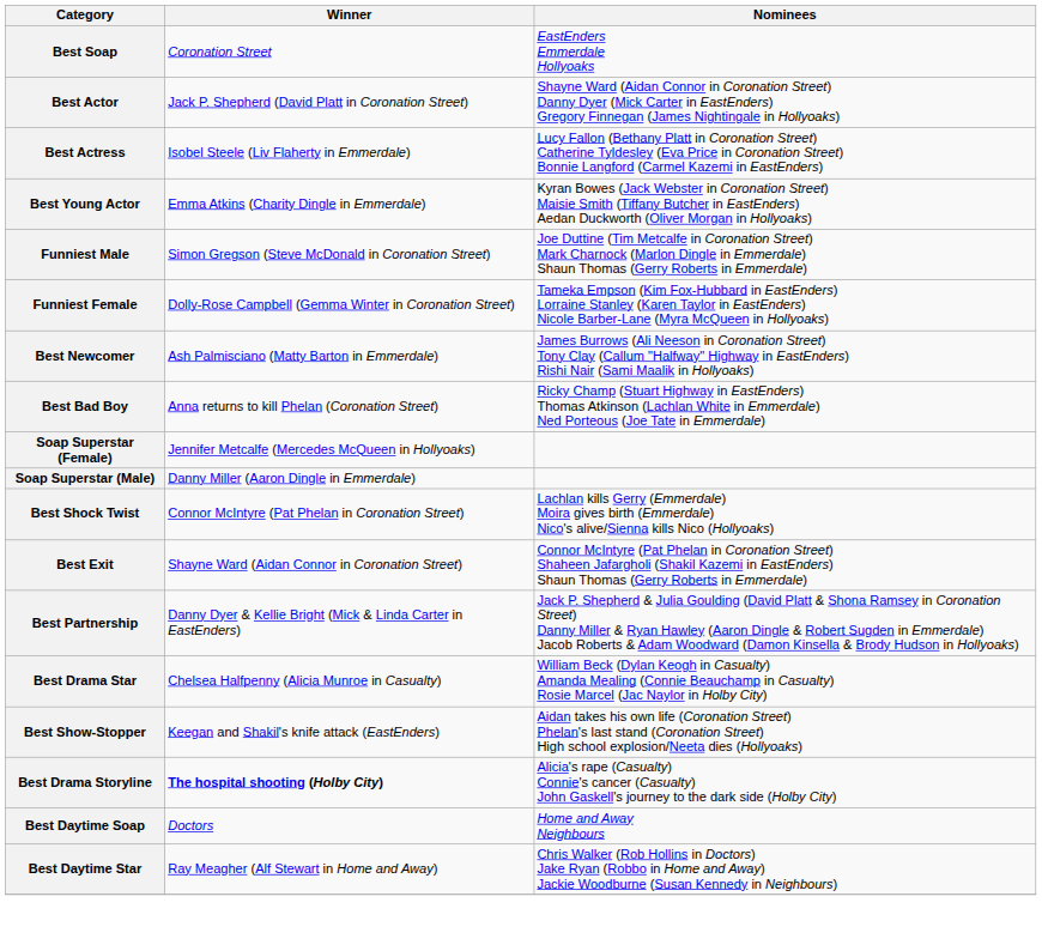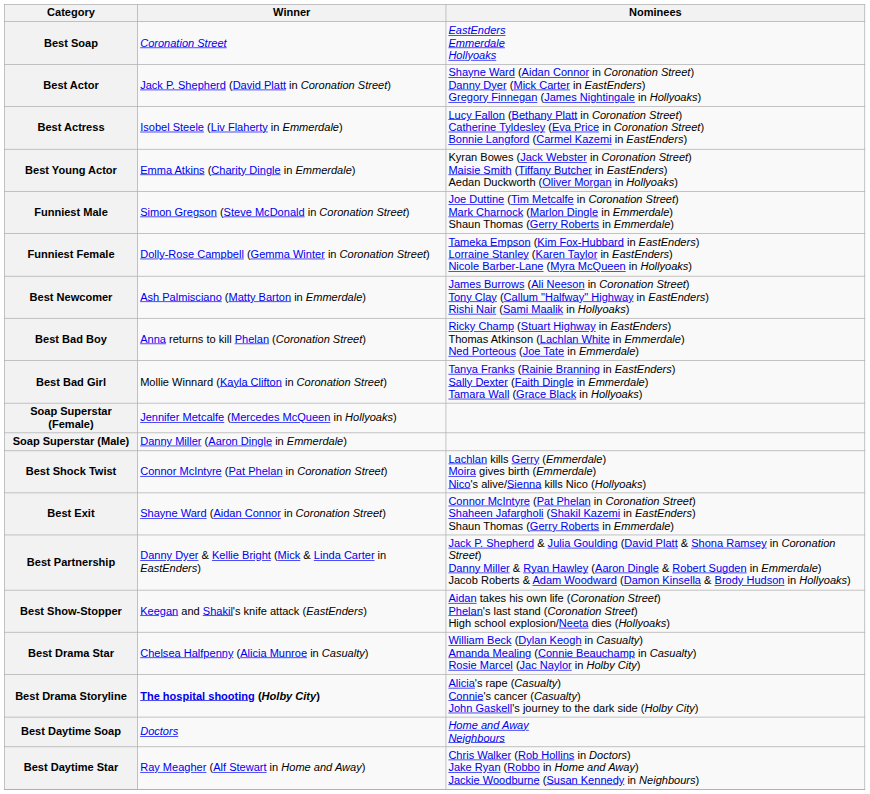 <table class="wikitable" style="font-size: 100%;">
 <tr>
 <th>Category</th>
 <th>Winner</th>
 <th>Nominees</th>
 </tr>
 <tr>
 <th>Best Soap</th>
 <td><em><a href='#'>Coronation Street</a></em></td>
 <td><em><a href='#'>EastEnders</a></em><br><em><a href='#'>Emmerdale</a></em><br><em><a href='#'>Hollyoaks</a></em></td>
 </tr>
 <tr>
 <th>Best Actor</th>
 <td><a href='#'>Jack P. Shepherd</a> (<a href='#'>David Platt</a> in <em>Coronation Street</em>)</td>
 <td><a href='#'>Shayne Ward</a> (<a href='#'>Aidan Connor</a> in <em>Coronation Street</em>)<br><a href='#'>Danny Dyer</a> (<a href='#'>Mick Carter</a> in <em>EastEnders</em>)<br><a href='#'>Gregory Finnegan</a> (<a href='#'>James Nightingale</a> in <em>Hollyoaks</em>)</td>
 </tr>
 <tr>
 <th>Best Actress</th>
 <td><a href='#'>Isobel Steele</a> (<a href='#'>Liv Flaherty</a> in <em>Emmerdale</em>)</td>
 <td><a href='#'>Lucy Fallon</a> (<a href='#'>Bethany Platt</a> in <em>Coronation Street</em>)<br><a href='#'>Catherine Tyldesley</a> (<a href='#'>Eva Price</a> in <em>Coronation Street</em>)<br><a href='#'>Bonnie Langford</a> (<a href='#'>Carmel Kazemi</a> in <em>EastEnders</em>)</td>
 </tr>
 <tr>
 <th>Best Young Actor</th>
 <td><a href='#'>Emma Atkins</a> (<a href='#'>Charity Dingle</a> in <em>Emmerdale</em>)</td>
 <td>Kyran Bowes (<a href='#'>Jack Webster</a> in <em>Coronation Street</em>)<br><a href='#'>Maisie Smith</a> (<a href='#'>Tiffany Butcher</a> in <em>EastEnders</em>)<br>Aedan Duckworth (<a href='#'>Oliver Morgan</a> in <em>Hollyoaks</em>)</td>
 </tr>
 <tr>
 <th>Funniest Male</th>
 <td><a href='#'>Simon Gregson</a> (<a href='#'>Steve McDonald</a> in <em>Coronation Street</em>)</td>
 <td><a href='#'>Joe Duttine</a> (<a href='#'>Tim Metcalfe</a> in <em>Coronation Street</em>)<br><a href='#'>Mark Charnock</a> (<a href='#'>Marlon Dingle</a> in <em>Emmerdale</em>)<br>Shaun Thomas (<a href='#'>Gerry Roberts</a> in <em>Emmerdale</em>)</td>
 </tr>
 <tr>
 <th>Funniest Female</th>
 <td><a href='#'>Dolly-Rose Campbell</a> (<a href='#'>Gemma Winter</a> in <em>Coronation Street</em>)</td>
 <td><a href='#'>Tameka Empson</a> (<a href='#'>Kim Fox-Hubbard</a> in <em>EastEnders</em>)<br><a href='#'>Lorraine Stanley</a> (<a href='#'>Karen Taylor</a> in <em>EastEnders</em>)<br><a href='#'>Nicole Barber-Lane</a> (<a href='#'>Myra McQueen</a> in <em>Hollyoaks</em>)</td>
 </tr>
 <tr>
 <th>Best Newcomer</th>
 <td><a href='#'>Ash Palmisciano</a> (<a href='#'>Matty Barton</a> in <em>Emmerdale</em>)</td>
 <td><a href='#'>James Burrows</a> (<a href='#'>Ali Neeson</a> in <em>Coronation Street</em>)<br><a href='#'>Tony Clay</a> (<a href='#'>Callum "Halfway" Highway</a> in <em>EastEnders</em>)<br><a href='#'>Rishi Nair</a> (<a href='#'>Sami Maalik</a> in <em>Hollyoaks</em>)</td>
 </tr>
 <tr>
 <th>Best Bad Boy</th>
 <td><a href='#'>Anna</a> returns to kill <a href='#'>Phelan</a> (<em>Coronation Street</em>)</td>
 <td><a href='#'>Ricky Champ</a> (<a href='#'>Stuart Highway</a> in <em>EastEnders</em>)<br>Thomas Atkinson (<a href='#'>Lachlan White</a> in <em>Emmerdale</em>)<br><a href='#'>Ned Porteous</a> (<a href='#'>Joe Tate</a> in <em>Emmerdale</em>)</td>
 </tr>
 <tr>
+<th>Best Bad Girl</th>
+<td>Mollie Winnard (<a href='#'>Kayla Clifton</a> in <em>Coronation Street</em>)</td>
+<td><a href='#'>Tanya Franks</a> (<a href='#'>Rainie Branning</a> in <em>EastEnders</em>)<br><a href='#'>Sally Dexter</a> (<a href='#'>Faith Dingle</a> in <em>Emmerdale</em>)<br><a href='#'>Tamara Wall</a> (<a href='#'>Grace Black</a> in <em>Hollyoaks</em>)</td>
+</tr>
+<tr>
 <th>Soap Superstar (Female)</th>
 <td><a href='#'>Jennifer Metcalfe</a> (<a href='#'>Mercedes McQueen</a> in <em>Hollyoaks</em>)</td>
 <td></td>
 </tr>
 <tr>
 <th>Soap Superstar (Male)</th>
 <td><a href='#'>Danny Miller</a> (<a href='#'>Aaron Dingle</a> in <em>Emmerdale</em>)</td>
 <td></td>
 </tr>
 <tr>
 <th>Best Shock Twist</th>
 <td><a href='#'>Connor McIntyre</a> (<a href='#'>Pat Phelan</a> in <em>Coronation Street</em>)</td>
 <td><a href='#'>Lachlan</a> kills <a href='#'>Gerry</a> (<em>Emmerdale</em>)<br><a href='#'>Moira</a> gives birth (<em>Emmerdale</em>)<br><a href='#'>Nico</a>'s alive/<a href='#'>Sienna</a> kills Nico (<em>Hollyoaks</em>)</td>
 </tr>
 <tr>
 <th>Best Exit</th>
 <td><a href='#'>Shayne Ward</a> (<a href='#'>Aidan Connor</a> in <em>Coronation Street</em>)</td>
 <td><a href='#'>Connor McIntyre</a> (<a href='#'>Pat Phelan</a> in <em>Coronation Street</em>)<br><a href='#'>Shaheen Jafargholi</a> (<a href='#'>Shakil Kazemi</a> in <em>EastEnders</em>)<br>Shaun Thomas (<a href='#'>Gerry Roberts</a> in <em>Emmerdale</em>)</td>
 </tr>
 <tr>
 <th>Best Partnership</th>
 <td><a href='#'>Danny Dyer</a> & <a href='#'>Kellie Bright</a> (<a href='#'>Mick</a> & <a href='#'>Linda Carter</a> in <em>EastEnders</em>)</td>
 <td><a href='#'>Jack P. Shepherd</a> & <a href='#'>Julia Goulding</a> (<a href='#'>David Platt</a> & <a href='#'>Shona Ramsey</a> in <em>Coronation Street</em>)<br><a href='#'>Danny Miller</a> & <a href='#'>Ryan Hawley</a> (<a href='#'>Aaron Dingle</a> & <a href='#'>Robert Sugden</a> in <em>Emmerdale</em>)<br>Jacob Roberts & <a href='#'>Adam Woodward</a> (<a href='#'>Damon Kinsella</a> & <a href='#'>Brody Hudson</a> in <em>Hollyoaks</em>)</td>
 </tr>
 <tr>
+<th>Best Show-Stopper</th>
+<td><a href='#'>Keegan</a> and <a href='#'>Shakil</a>'s knife attack (<em>EastEnders</em>)</td>
+<td><a href='#'>Aidan</a> takes his own life (<em>Coronation Street</em>)<br><a href='#'>Phelan</a>'s last stand (<em>Coronation Street</em>)<br>High school explosion/<a href='#'>Neeta</a> dies (<em>Hollyoaks</em>)</td>
+</tr>
+<tr>
 <th>Best Drama Star</th>
 <td><a href='#'>Chelsea Halfpenny</a> (<a href='#'>Alicia Munroe</a> in <em>Casualty</em>)</td>
 <td><a href='#'>William Beck</a> (<a href='#'>Dylan Keogh</a> in <em>Casualty</em>)<br><a href='#'>Amanda Mealing</a> (<a href='#'>Connie Beauchamp</a> in <em>Casualty</em>)<br><a href='#'>Rosie Marcel</a> (<a href='#'>Jac Naylor</a> in <em>Holby City</em>)</td>
-</tr>
-<tr>
-<th>Best Show-Stopper</th>
-<td><a href='#'>Keegan</a> and <a href='#'>Shakil</a>'s knife attack (<em>EastEnders</em>)</td>
-<td><a href='#'>Aidan</a> takes his own life (<em>Coronation Street</em>)<br><a href='#'>Phelan</a>'s last stand (<em>Coronation Street</em>)<br>High school explosion/<a href='#'>Neeta</a> dies (<em>Hollyoaks</em>)</td>
 </tr>
 <tr>
 <th>Best Drama Storyline</th>
 <td><strong><a href='#'>The hospital shooting</a> (<em>Holby City</em>)</strong></td>
 <td><a href='#'>Alicia</a>'s rape (<em>Casualty</em>)<br><a href='#'>Connie</a>'s cancer (<em>Casualty</em>)<br><a href='#'>John Gaskell</a>'s journey to the dark side (<em>Holby City</em>)</td>
 </tr>
 <tr>
 <th>Best Daytime Soap</th>
 <td><em><a href='#'>Doctors</a></em></td>
 <td><em><a href='#'>Home and Away</a></em><br><em><a href='#'>Neighbours</a></em></td>
 </tr>
 <tr>
 <th>Best Daytime Star</th>
 <td><a href='#'>Ray Meagher</a> (<a href='#'>Alf Stewart</a> in <em>Home and Away</em>)</td>
 <td><a href='#'>Chris Walker</a> (<a href='#'>Rob Hollins</a> in <em>Doctors</em>)<br><a href='#'>Jake Ryan</a> (<a href='#'>Robbo</a> in <em>Home and Away</em>)<br><a href='#'>Jackie Woodburne</a> (<a href='#'>Susan Kennedy</a> in <em>Neighbours</em>)</td>
 </tr>
 <tr>
 </tr>
 </table>
